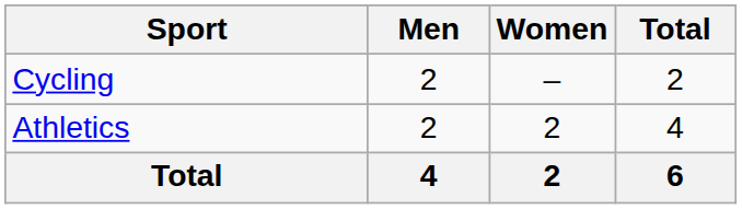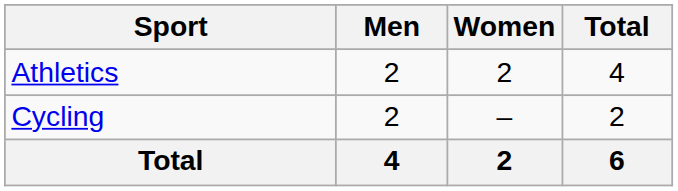 <table class="wikitable sortable" style="text-align:center;">
 <tr>
 <th width=180>Sport</th>
 <th width=55>Men</th>
 <th width=55>Women</th>
 <th width=55>Total</th>
 </tr>
 <tr>
+<td align=left><a href='#'>Athletics</a></td>
+<td>2</td>
+<td>2</td>
+<td>4</td>
+</tr>
+<tr>
 <td align=left><a href='#'>Cycling</a></td>
 <td>2</td>
 <td>–</td>
 <td>2</td>
-</tr>
-<tr>
-<td align=left><a href='#'>Athletics</a></td>
-<td>2</td>
-<td>2</td>
-<td>4</td>
 </tr>
 <tr>
 <th>Total</th>
 <th>4</th>
 <th>2</th>
 <th>6</th>
 </tr>
 </table>
